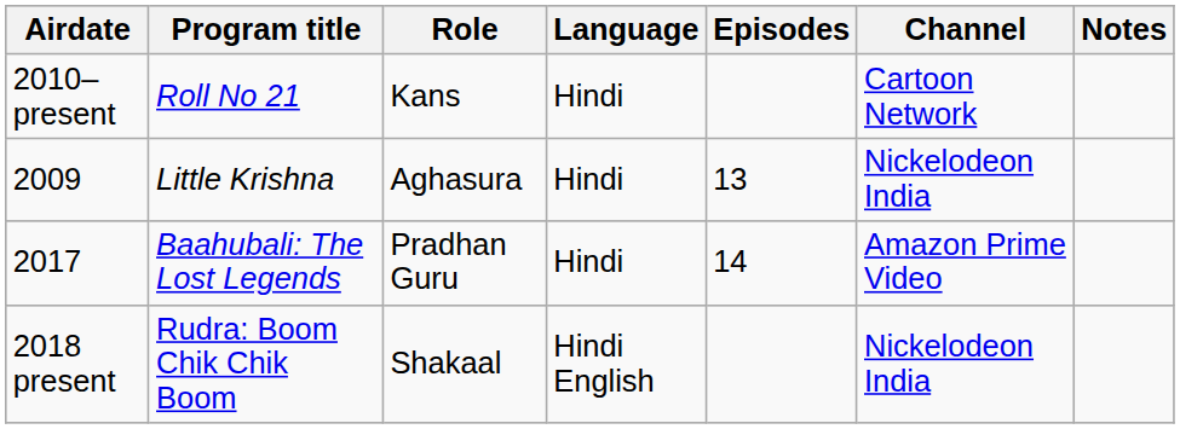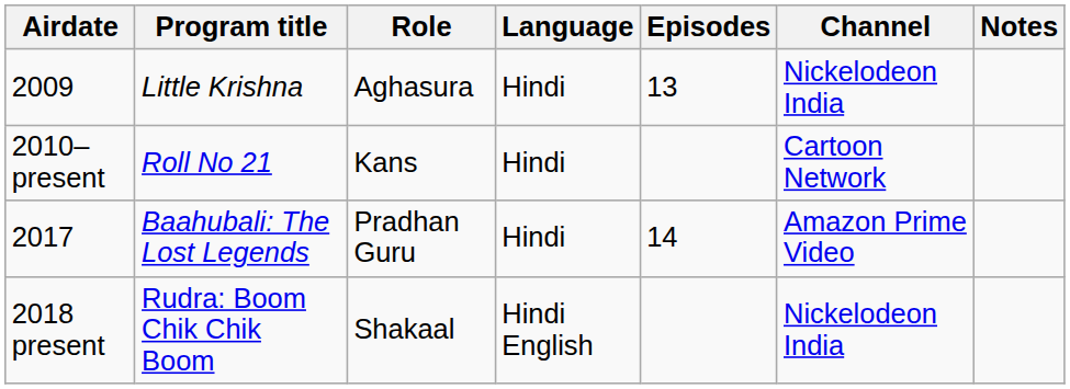 <table class="wikitable">
 <tr>
 <th>Airdate</th>
 <th>Program title</th>
 <th>Role</th>
 <th>Language</th>
 <th>Episodes</th>
 <th>Channel</th>
 <th>Notes</th>
 </tr>
 <tr>
+<td>2009</td>
+<td><em>Little Krishna</em></td>
+<td>Aghasura</td>
+<td>Hindi</td>
+<td>13</td>
+<td><a href='#'>Nickelodeon India</a></td>
+<td></td>
+</tr>
+<tr>
 <td>2010–present</td>
 <td><em><a href='#'>Roll No 21</a></em></td>
 <td>Kans</td>
 <td>Hindi</td>
 <td></td>
 <td><a href='#'>Cartoon Network</a></td>
-<td></td>
-</tr>
-<tr>
-<td>2009</td>
-<td><em>Little Krishna</em></td>
-<td>Aghasura</td>
-<td>Hindi</td>
-<td>13</td>
-<td><a href='#'>Nickelodeon India</a></td>
 <td></td>
 </tr>
 <tr>
 <td>2017</td>
 <td><em><a href='#'>Baahubali: The Lost Legends</a></em></td>
 <td>Pradhan Guru</td>
 <td>Hindi</td>
 <td>14</td>
 <td><a href='#'>Amazon Prime Video</a></td>
 <td></td>
 </tr>
 <tr>
 <td>2018 present</td>
 <td><a href='#'>Rudra: Boom Chik Chik Boom</a></td>
 <td>Shakaal</td>
 <td>Hindi<br>English</td>
 <td></td>
 <td><a href='#'>Nickelodeon India</a></td>
 <td></td>
 </tr>
 </table>
